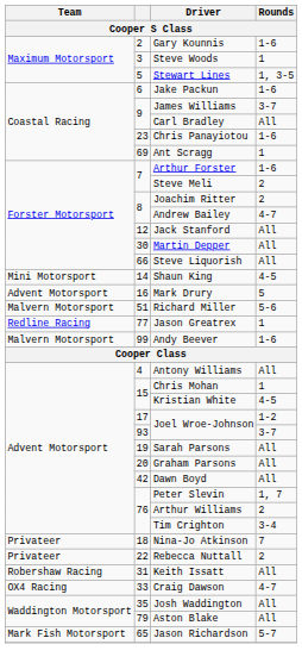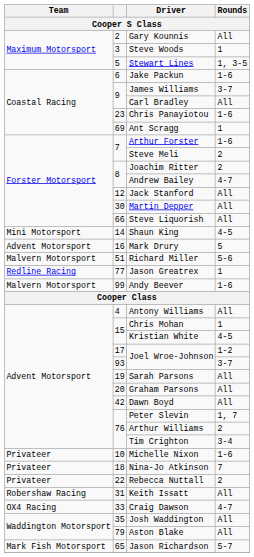 <table class="wikitable" style="font-size: 85%;">
 <tr>
 <th>Team</th>
 <th></th>
 <th>Driver</th>
 <th>Rounds</th>
 </tr>
 <tr>
 <th colspan=4>Cooper S Class</th>
 </tr>
 <tr>
 <td rowspan=3><a href='#'>Maximum Motorsport</a></td>
 <td>2</td>
 <td>Gary Kounnis</td>
-<td>1-6</td>
+<td>All</td>
 </tr>
 <tr>
 <td>3</td>
 <td>Steve Woods</td>
 <td>1</td>
 </tr>
 <tr>
 <td>5</td>
 <td><a href='#'>Stewart Lines</a></td>
 <td>1, 3-5</td>
 </tr>
 <tr>
 <td rowspan=5>Coastal Racing</td>
 <td>6</td>
 <td>Jake Packun</td>
 <td>1-6</td>
 </tr>
 <tr>
 <td rowspan=2>9</td>
 <td>James Williams</td>
 <td>3-7</td>
 </tr>
 <tr>
 <td>Carl Bradley</td>
 <td>All</td>
 </tr>
 <tr>
 <td>23</td>
 <td>Chris Panayiotou</td>
 <td>1-6</td>
 </tr>
 <tr>
 <td>69</td>
 <td>Ant Scragg</td>
 <td>1</td>
 </tr>
 <tr>
 <td rowspan=7><a href='#'>Forster Motorsport</a></td>
 <td rowspan=2>7</td>
 <td><a href='#'>Arthur Forster</a></td>
 <td>1-6</td>
 </tr>
 <tr>
 <td>Steve Meli</td>
 <td>2</td>
 </tr>
 <tr>
 <td rowspan=2>8</td>
 <td>Joachim Ritter</td>
 <td>2</td>
 </tr>
 <tr>
 <td>Andrew Bailey</td>
 <td>4-7</td>
 </tr>
 <tr>
 <td>12</td>
 <td>Jack Stanford</td>
 <td>All</td>
 </tr>
 <tr>
 <td>30</td>
 <td><a href='#'>Martin Depper</a></td>
 <td>All</td>
 </tr>
 <tr>
 <td>66</td>
 <td>Steve Liquorish</td>
 <td>All</td>
 </tr>
 <tr>
 <td>Mini Motorsport</td>
 <td>14</td>
 <td>Shaun King</td>
 <td>4-5</td>
 </tr>
 <tr>
 <td>Advent Motorsport</td>
 <td>16</td>
 <td>Mark Drury</td>
 <td>5</td>
 </tr>
 <tr>
 <td>Malvern Motorsport</td>
 <td>51</td>
 <td>Richard Miller</td>
 <td>5-6</td>
 </tr>
 <tr>
 <td><a href='#'>Redline Racing</a></td>
 <td>77</td>
 <td>Jason Greatrex</td>
 <td>1</td>
 </tr>
 <tr>
 <td>Malvern Motorsport</td>
 <td>99</td>
 <td>Andy Beever</td>
 <td>1-6</td>
 </tr>
 <tr>
 <th colspan=4>Cooper Class</th>
 </tr>
 <tr>
 <td rowspan=11>Advent Motorsport</td>
 <td>4</td>
 <td>Antony Williams</td>
 <td>All</td>
 </tr>
 <tr>
 <td rowspan=2>15</td>
 <td>Chris Mohan</td>
 <td>1</td>
 </tr>
 <tr>
 <td>Kristian White</td>
 <td>4-5</td>
 </tr>
 <tr>
 <td>17</td>
 <td rowspan=2>Joel Wroe-Johnson</td>
 <td>1-2</td>
 </tr>
 <tr>
 <td>93</td>
 <td>3-7</td>
 </tr>
 <tr>
 <td>19</td>
 <td>Sarah Parsons</td>
 <td>All</td>
 </tr>
 <tr>
 <td>20</td>
 <td>Graham Parsons</td>
 <td>All</td>
 </tr>
 <tr>
 <td>42</td>
 <td>Dawn Boyd</td>
 <td>All</td>
 </tr>
 <tr>
 <td rowspan=3>76</td>
 <td>Peter Slevin</td>
 <td>1, 7</td>
 </tr>
 <tr>
 <td>Arthur Williams</td>
 <td>2</td>
 </tr>
 <tr>
 <td>Tim Crighton</td>
 <td>3-4</td>
 </tr>
 <tr>
 <td>Privateer</td>
+<td>10</td>
+<td>Michelle Nixon</td>
+<td>1-6</td>
+</tr>
+<tr>
+<td>Privateer</td>
 <td>18</td>
 <td>Nina-Jo Atkinson</td>
 <td>7</td>
 </tr>
 <tr>
 <td>Privateer</td>
 <td>22</td>
 <td>Rebecca Nuttall</td>
 <td>2</td>
 </tr>
 <tr>
 <td>Robershaw Racing</td>
 <td>31</td>
 <td>Keith Issatt</td>
 <td>All</td>
 </tr>
 <tr>
 <td>OX4 Racing</td>
 <td>33</td>
 <td>Craig Dawson</td>
 <td>4-7</td>
 </tr>
 <tr>
 <td rowspan=2>Waddington Motorsport</td>
 <td>35</td>
 <td>Josh Waddington</td>
 <td>All</td>
 </tr>
 <tr>
 <td>79</td>
 <td>Aston Blake</td>
 <td>All</td>
 </tr>
 <tr>
 <td>Mark Fish Motorsport</td>
 <td>65</td>
 <td>Jason Richardson</td>
 <td>5-7</td>
 </tr>
 <tr>
 </tr>
 </table>
